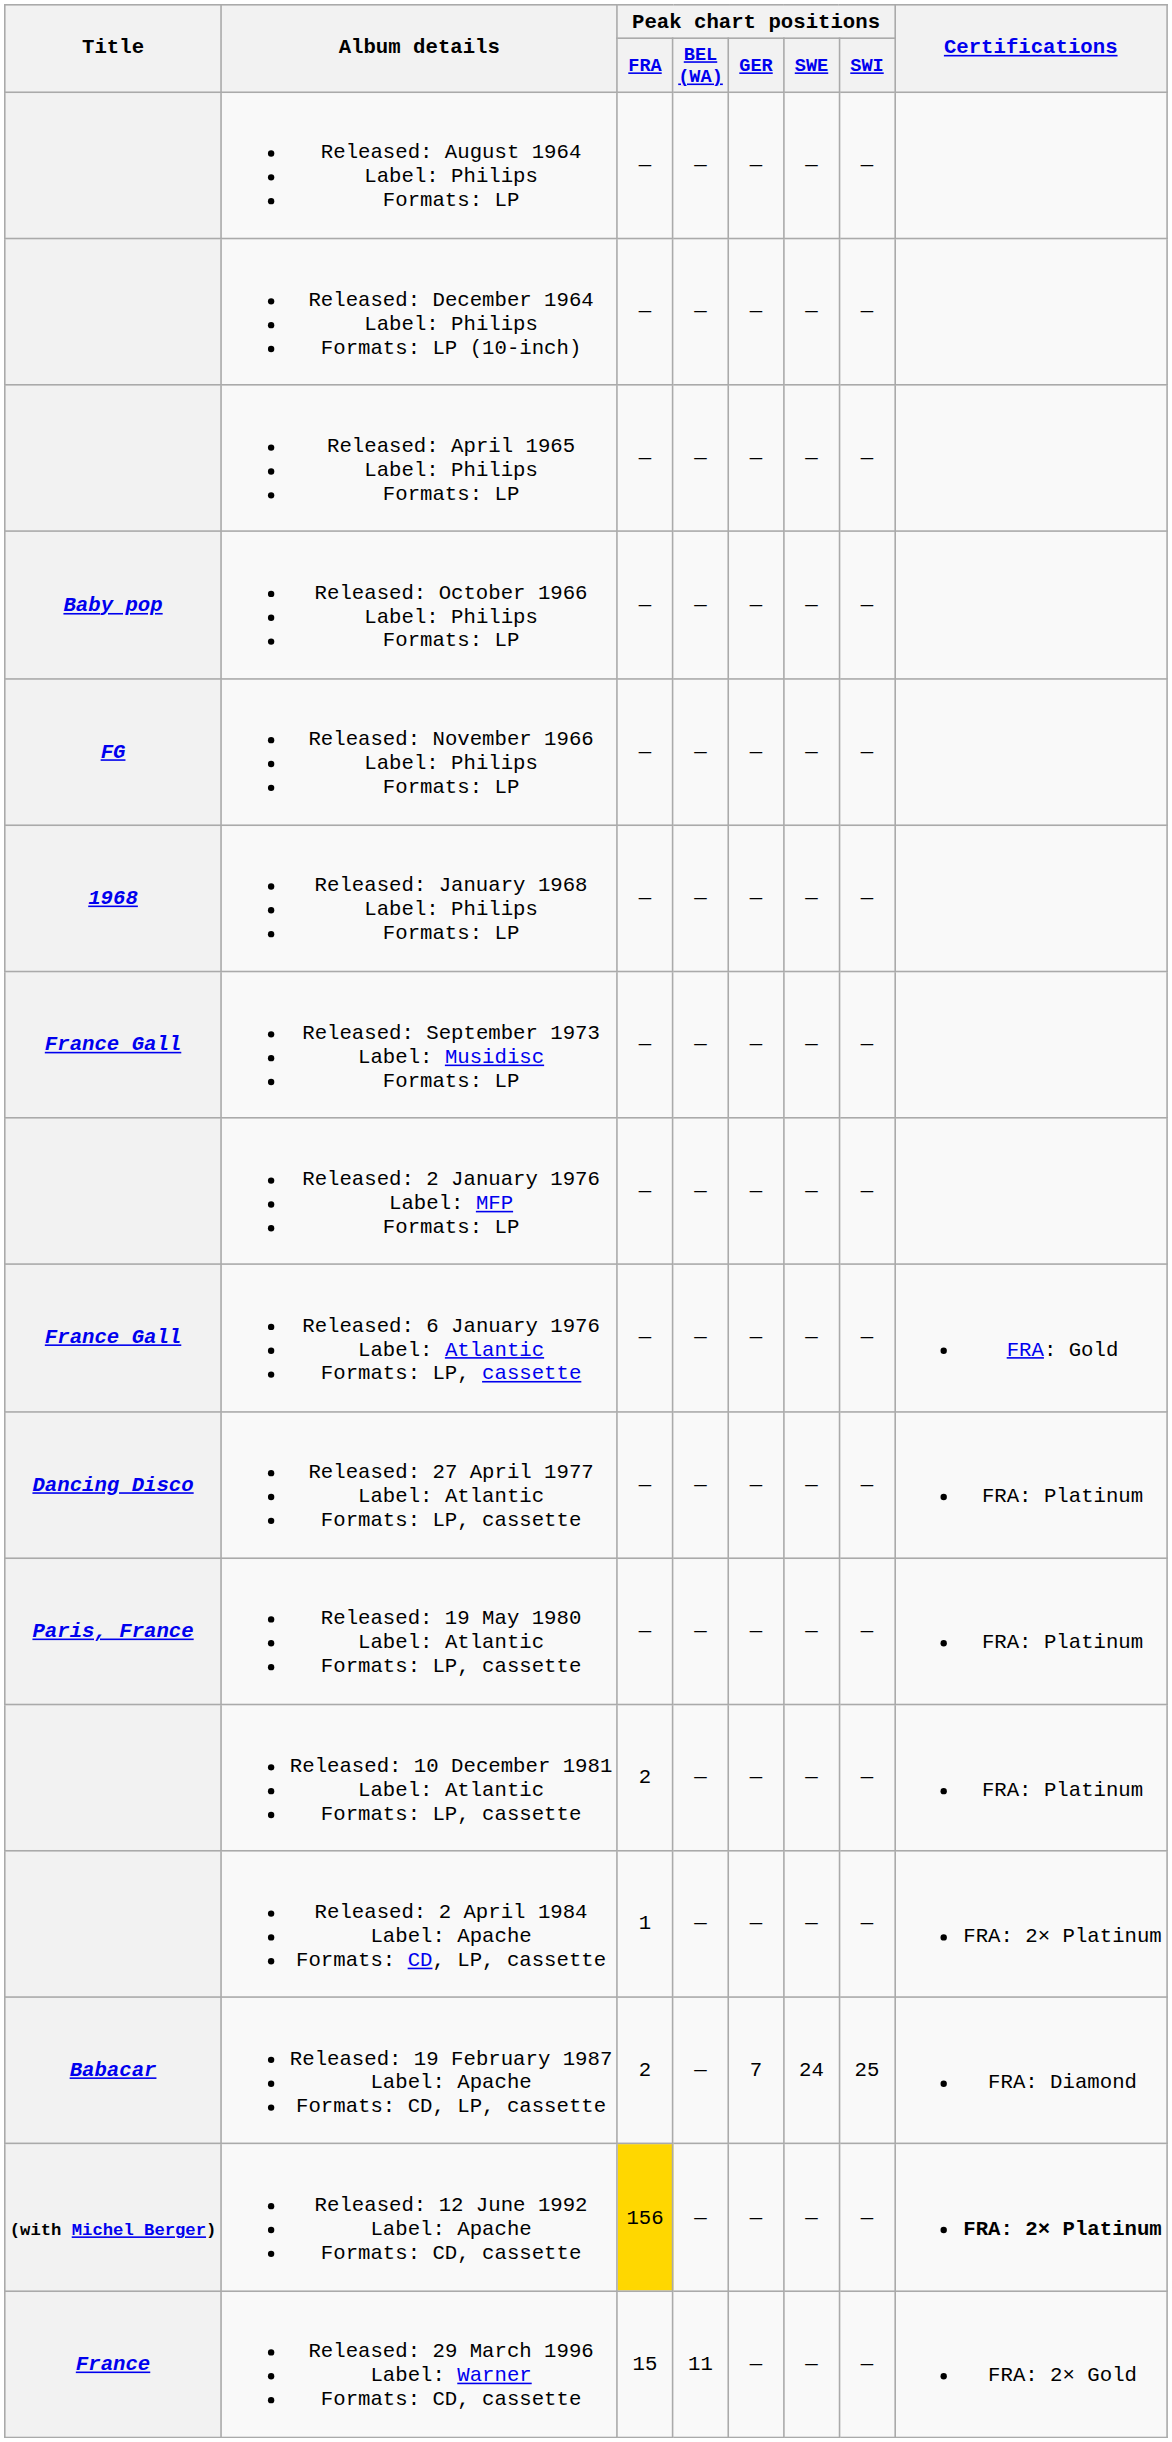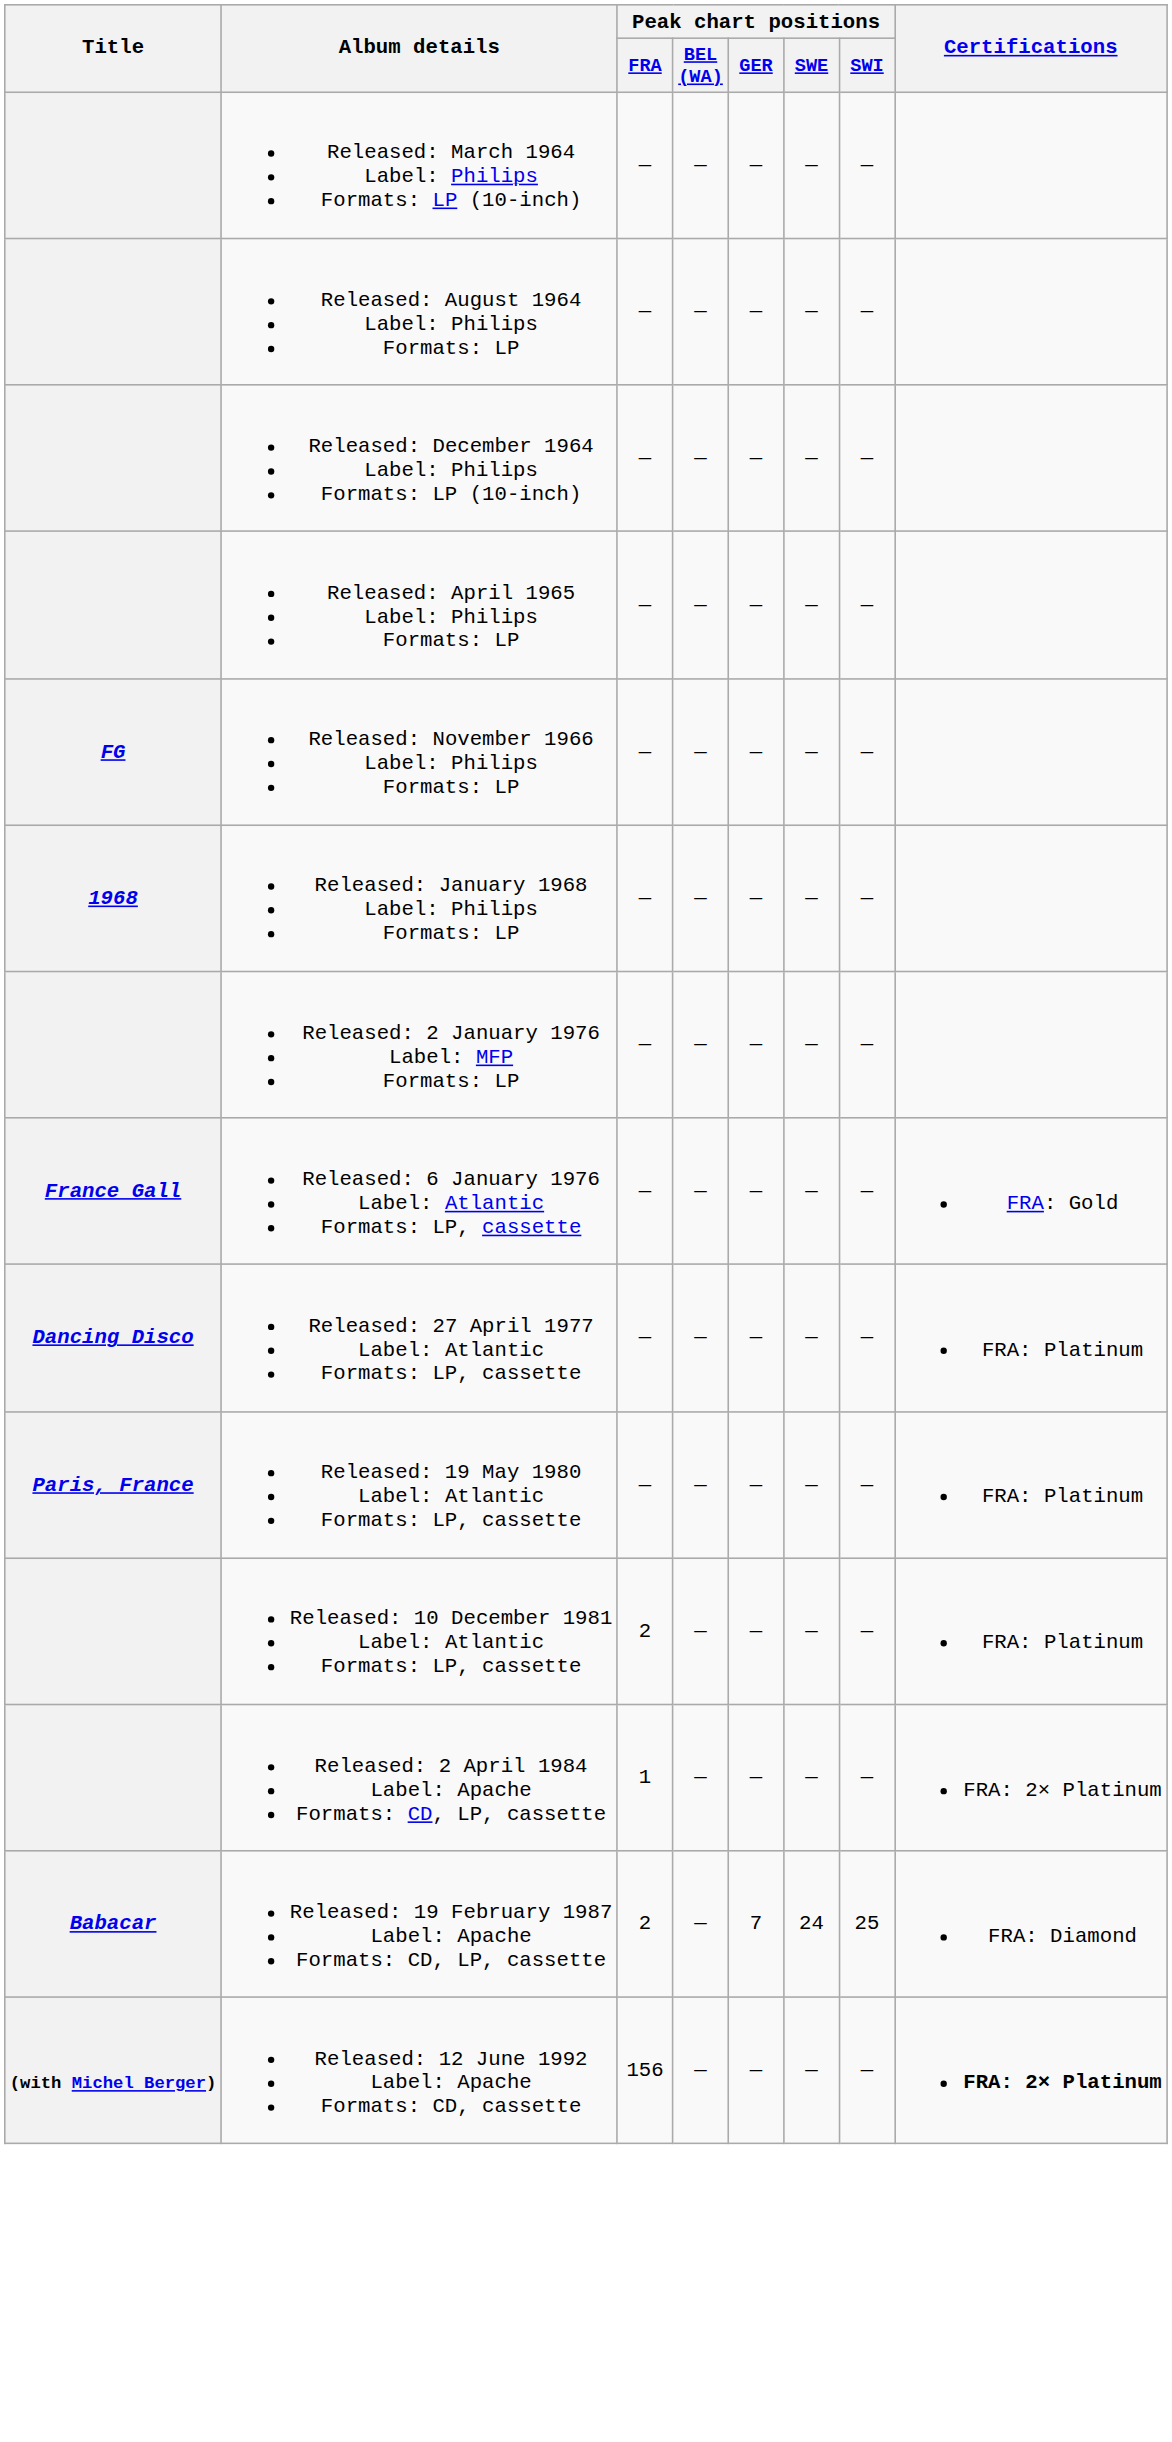 <table class="wikitable plainrowheaders" style="text-align:center;">
 <tr>
 <th scope="col" rowspan="2">Title</th>
 <th scope="col" rowspan="2">Album details</th>
 <th scope="col" colspan="5">Peak chart positions</th>
 <th scope="col" rowspan="2"><a href='#'>Certifications</a></th>
 </tr>
 <tr>
 <th scope="col" style="width:2.5em;font-size:90%;"><a href='#'>FRA</a></th>
 <th scope="col" style="width:2.5em;font-size:90%;"><a href='#'>BEL<br>(WA)</a></th>
 <th scope="col" style="width:2.5em;font-size:90%;"><a href='#'>GER</a></th>
 <th scope="col" style="width:2.5em;font-size:90%;"><a href='#'>SWE</a></th>
 <th scope="col" style="width:2.5em;font-size:90%;"><a href='#'>SWI</a></th>
+</tr>
+<tr>
+<th scope="row"></th>
+<td><br><ul><li>Released: March 1964</li><li>Label: <a href='#'>Philips</a></li><li>Formats: <a href='#'>LP</a> (10-inch)</li></ul></td>
+<td>—</td>
+<td>—</td>
+<td>—</td>
+<td>—</td>
+<td>—</td>
+<td></td>
 </tr>
 <tr>
 <th scope="row"></th>
 <td><br><ul><li>Released: August 1964</li><li>Label: Philips</li><li>Formats: LP</li></ul></td>
 <td>—</td>
 <td>—</td>
 <td>—</td>
 <td>—</td>
 <td>—</td>
 <td></td>
 </tr>
 <tr>
 <th scope="row"></th>
 <td><br><ul><li>Released: December 1964</li><li>Label: Philips</li><li>Formats: LP (10-inch)</li></ul></td>
 <td>—</td>
 <td>—</td>
 <td>—</td>
 <td>—</td>
 <td>—</td>
 <td></td>
 </tr>
 <tr>
 <th scope="row"></th>
 <td><br><ul><li>Released: April 1965</li><li>Label: Philips</li><li>Formats: LP</li></ul></td>
 <td>—</td>
 <td>—</td>
 <td>—</td>
 <td>—</td>
 <td>—</td>
 <td></td>
 </tr>
 <tr>
-<th scope="row"><em><a href='#'>Baby pop</a></em></th>
-<td><br><ul><li>Released: October 1966</li><li>Label: Philips</li><li>Formats: LP</li></ul></td>
-<td>—</td>
-<td>—</td>
-<td>—</td>
-<td>—</td>
-<td>—</td>
-<td></td>
-</tr>
-<tr>
 <th scope="row"><em><a href='#'>FG</a></em></th>
 <td><br><ul><li>Released: November 1966</li><li>Label: Philips</li><li>Formats: LP</li></ul></td>
 <td>—</td>
 <td>—</td>
 <td>—</td>
 <td>—</td>
 <td>—</td>
 <td></td>
 </tr>
 <tr>
 <th scope="row"><em><a href='#'>1968</a></em></th>
 <td><br><ul><li>Released: January 1968</li><li>Label: Philips</li><li>Formats: LP</li></ul></td>
-<td>—</td>
-<td>—</td>
-<td>—</td>
-<td>—</td>
-<td>—</td>
-<td></td>
-</tr>
-<tr>
-<th scope="row"><em><a href='#'>France Gall</a></em></th>
-<td><br><ul><li>Released: September 1973</li><li>Label: <a href='#'>Musidisc</a></li><li>Formats: LP</li></ul></td>
 <td>—</td>
 <td>—</td>
 <td>—</td>
 <td>—</td>
 <td>—</td>
 <td></td>
 </tr>
 <tr>
 <th scope="row"></th>
 <td><br><ul><li>Released: 2 January 1976</li><li>Label: <a href='#'>MFP</a></li><li>Formats: LP</li></ul></td>
 <td>—</td>
 <td>—</td>
 <td>—</td>
 <td>—</td>
 <td>—</td>
 <td></td>
 </tr>
 <tr>
 <th scope="row"><em><a href='#'>France Gall</a></em></th>
 <td><br><ul><li>Released: 6 January 1976</li><li>Label: <a href='#'>Atlantic</a></li><li>Formats: LP, <a href='#'>cassette</a></li></ul></td>
 <td>—</td>
 <td>—</td>
 <td>—</td>
 <td>—</td>
 <td>—</td>
 <td><br><ul><li><a href='#'>FRA</a>: Gold</li></ul></td>
 </tr>
 <tr>
 <th scope="row"><em><a href='#'>Dancing Disco</a></em></th>
 <td><br><ul><li>Released: 27 April 1977</li><li>Label: Atlantic</li><li>Formats: LP, cassette</li></ul></td>
 <td>—</td>
 <td>—</td>
 <td>—</td>
 <td>—</td>
 <td>—</td>
 <td><br><ul><li>FRA: Platinum</li></ul></td>
 </tr>
 <tr>
 <th scope="row"><em><a href='#'>Paris, France</a></em></th>
 <td><br><ul><li>Released: 19 May 1980</li><li>Label: Atlantic</li><li>Formats: LP, cassette</li></ul></td>
 <td>—</td>
 <td>—</td>
 <td>—</td>
 <td>—</td>
 <td>—</td>
 <td><br><ul><li>FRA: Platinum</li></ul></td>
 </tr>
 <tr>
 <th scope="row"></th>
 <td><br><ul><li>Released: 10 December 1981</li><li>Label: Atlantic</li><li>Formats: LP, cassette</li></ul></td>
 <td>2</td>
 <td>—</td>
 <td>—</td>
 <td>—</td>
 <td>—</td>
 <td><br><ul><li>FRA: Platinum</li></ul></td>
 </tr>
 <tr>
 <th scope="row"></th>
 <td><br><ul><li>Released: 2 April 1984</li><li>Label: Apache</li><li>Formats: <a href='#'>CD</a>, LP, cassette</li></ul></td>
 <td>1</td>
 <td>—</td>
 <td>—</td>
 <td>—</td>
 <td>—</td>
 <td><br><ul><li>FRA: 2× Platinum</li></ul></td>
 </tr>
 <tr>
 <th scope="row"><em><a href='#'>Babacar</a></em></th>
 <td><br><ul><li>Released: 19 February 1987</li><li>Label: Apache</li><li>Formats: CD, LP, cassette</li></ul></td>
 <td>2</td>
 <td>—</td>
 <td>7</td>
 <td>24</td>
 <td>25</td>
 <td><br><ul><li>FRA: Diamond</li></ul></td>
 </tr>
 <tr>
 <th scope="row"><br><small>(with <a href='#'>Michel Berger</a>)</small></th>
 <td><br><ul><li>Released: 12 June 1992</li><li>Label: Apache</li><li>Formats: CD, cassette</li></ul></td>
-<td style="background: gold;">156</td>
+<td>156</td>
 <td>—</td>
 <td>—</td>
 <td>—</td>
 <td>—</td>
 <td><strong><br><ul><li>FRA: 2× Platinum</li></ul></strong></td>
 </tr>
-<tr>
-<th scope="row"><em><a href='#'>France</a></em></th>
-<td><br><ul><li>Released: 29 March 1996</li><li>Label: <a href='#'>Warner</a></li><li>Formats: CD, cassette</li></ul></td>
-<td>15</td>
-<td>11</td>
-<td>—</td>
-<td>—</td>
-<td>—</td>
-<td><br><ul><li>FRA: 2× Gold</li></ul></td>
-</tr>
 </table>
